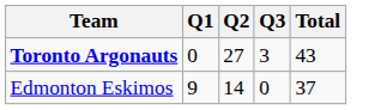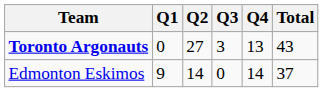 <table class="wikitable">
 <tr>
 <th>Team</th>
 <th>Q1</th>
 <th>Q2</th>
 <th>Q3</th>
+<th>Q4</th>
 <th>Total</th>
 </tr>
 <tr>
 <td><strong><a href='#'>Toronto Argonauts</a></strong></td>
 <td>0</td>
 <td>27</td>
 <td>3</td>
+<td>13</td>
 <td>43</td>
 </tr>
 <tr>
 <td><a href='#'>Edmonton Eskimos</a></td>
 <td>9</td>
 <td>14</td>
 <td>0</td>
+<td>14</td>
 <td>37</td>
 </tr>
 </table>
